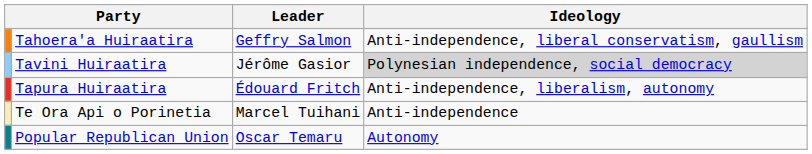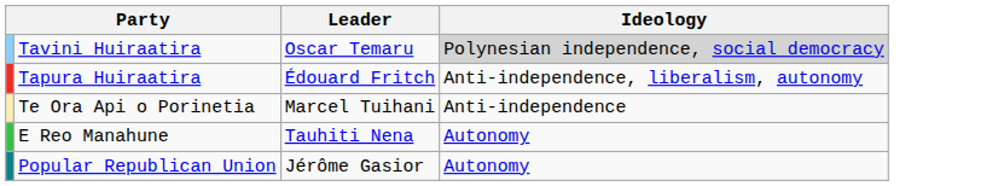 <table class="wikitable alternance" align="center">
 <tr>
 <th colspan="2" scope="col">Party</th>
 <th scope="col">Leader</th>
 <th scope="col">Ideology</th>
 </tr>
 <tr>
-<td bgcolor="#FF7F00"></td>
-<td><a href='#'>Tahoera'a Huiraatira</a></td>
-<td><a href='#'>Geffry Salmon</a></td>
-<td>Anti-independence, <a href='#'>liberal conservatism</a>, <a href='#'>gaullism</a></td>
-</tr>
-<tr>
 <td bgcolor="#87CEFA"></td>
 <td><a href='#'>Tavini Huiraatira</a></td>
-<td>Jérôme Gasior</td>
+<td><a href='#'>Oscar Temaru</a></td>
 <td style="background: lightgrey;">Polynesian independence, <a href='#'>social democracy</a></td>
 </tr>
 <tr>
 <td bgcolor="#EE2C21"></td>
 <td><a href='#'>Tapura Huiraatira</a></td>
 <td><a href='#'>Édouard Fritch</a></td>
 <td>Anti-independence, <a href='#'>liberalism</a>, <a href='#'>autonomy</a></td>
 </tr>
 <tr>
 <td bgcolor="#FEEEB3"></td>
 <td>Te Ora Api o Porinetia</td>
 <td>Marcel Tuihani</td>
 <td>Anti-independence</td>
 </tr>
 <tr>
+<td bgcolor="#34C045"></td>
+<td>E Reo Manahune</td>
+<td><a href='#'>Tauhiti Nena</a></td>
+<td><a href='#'>Autonomy</a></td>
+</tr>
+<tr>
 <td bgcolor="#088189"></td>
 <td><a href='#'>Popular Republican Union</a></td>
-<td><a href='#'>Oscar Temaru</a></td>
+<td>Jérôme Gasior</td>
 <td><a href='#'>Autonomy</a></td>
 </tr>
 </table>
